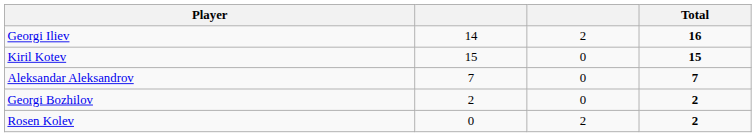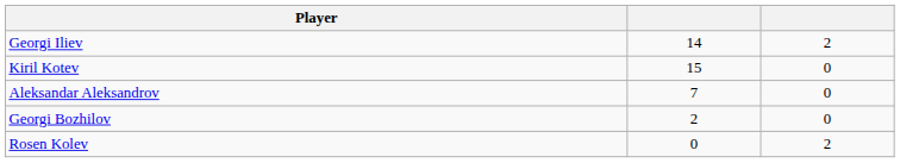 <table class="wikitable"  style="text-align:center; font-size:90%; width:95%;">
 <tr>
 <th>Player</th>
 <th style="width:15%;"></th>
 <th style="width:15%;"></th>
-<th style="width:15%;">Total</th>
 </tr>
 <tr>
 <td style="text-align:left;"> <a href='#'>Georgi Iliev</a></td>
 <td>14</td>
 <td>2</td>
-<td><strong>16</strong></td>
 </tr>
 <tr>
 <td style="text-align:left;"> <a href='#'>Kiril Kotev</a></td>
 <td>15</td>
 <td>0</td>
-<td><strong>15</strong></td>
 </tr>
 <tr>
 <td style="text-align:left;"> <a href='#'>Aleksandar Aleksandrov</a></td>
 <td>7</td>
 <td>0</td>
-<td><strong>7</strong></td>
 </tr>
 <tr>
 <td style="text-align:left;"> <a href='#'>Georgi Bozhilov</a></td>
 <td>2</td>
 <td>0</td>
-<td><strong>2</strong></td>
 </tr>
 <tr>
 <td style="text-align:left;"> <a href='#'>Rosen Kolev</a></td>
 <td>0</td>
 <td>2</td>
-<td><strong>2</strong></td>
 </tr>
 </table>
